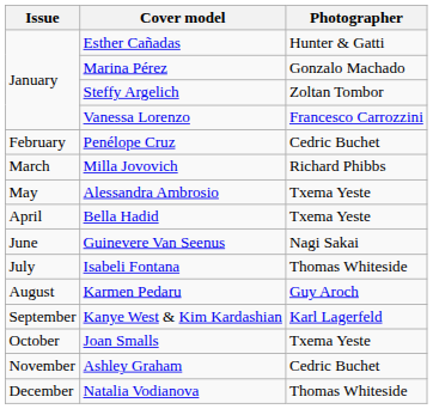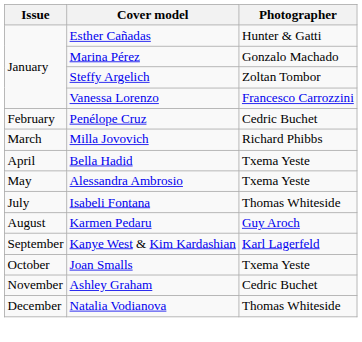 <table class="sortable wikitable">
 <tr>
 <th>Issue</th>
 <th>Cover model</th>
 <th>Photographer</th>
 </tr>
 <tr>
 <td rowspan=4>January</td>
 <td><a href='#'>Esther Cañadas</a></td>
 <td>Hunter & Gatti</td>
 </tr>
 <tr>
 <td><a href='#'>Marina Pérez</a></td>
 <td>Gonzalo Machado</td>
 </tr>
 <tr>
 <td><a href='#'>Steffy Argelich</a></td>
 <td>Zoltan Tombor</td>
 </tr>
 <tr>
 <td><a href='#'>Vanessa Lorenzo</a></td>
 <td><a href='#'>Francesco Carrozzini</a></td>
 </tr>
 <tr>
 <td>February</td>
 <td><a href='#'>Penélope Cruz</a></td>
 <td>Cedric Buchet</td>
 </tr>
 <tr>
 <td>March</td>
 <td><a href='#'>Milla Jovovich</a></td>
 <td>Richard Phibbs</td>
 </tr>
 <tr>
-<td>May</td>
-<td><a href='#'>Alessandra Ambrosio</a></td>
-<td>Txema Yeste</td>
-</tr>
-<tr>
 <td>April</td>
 <td><a href='#'>Bella Hadid</a></td>
 <td>Txema Yeste</td>
 </tr>
 <tr>
-<td>June</td>
-<td><a href='#'>Guinevere Van Seenus</a></td>
-<td>Nagi Sakai</td>
+<td>May</td>
+<td><a href='#'>Alessandra Ambrosio</a></td>
+<td>Txema Yeste</td>
 </tr>
 <tr>
 <td>July</td>
 <td><a href='#'>Isabeli Fontana</a></td>
 <td>Thomas Whiteside</td>
 </tr>
 <tr>
 <td>August</td>
 <td><a href='#'>Karmen Pedaru</a></td>
 <td><a href='#'>Guy Aroch</a></td>
 </tr>
 <tr>
 <td>September</td>
 <td><a href='#'>Kanye West</a> & <a href='#'>Kim Kardashian</a></td>
 <td><a href='#'>Karl Lagerfeld</a></td>
 </tr>
 <tr>
 <td>October</td>
 <td><a href='#'>Joan Smalls</a></td>
 <td>Txema Yeste</td>
 </tr>
 <tr>
 <td>November</td>
 <td><a href='#'>Ashley Graham</a></td>
 <td>Cedric Buchet</td>
 </tr>
 <tr>
 <td>December</td>
 <td><a href='#'>Natalia Vodianova</a></td>
 <td>Thomas Whiteside</td>
 </tr>
 </table>
